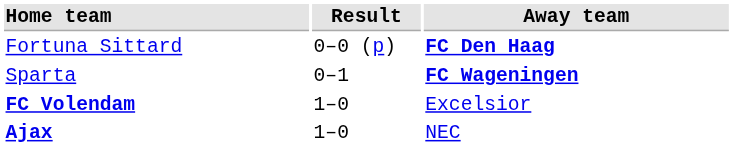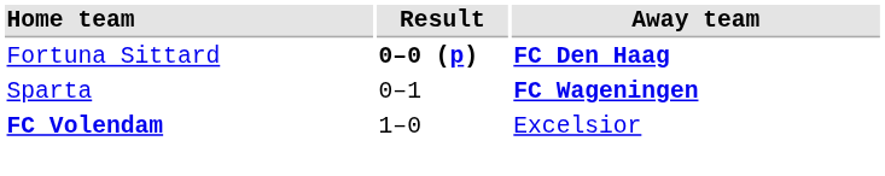 <table>
 <tr bgcolor="#E4E4E4">
 <th style="border-bottom:1px solid #AAAAAA" width="200" align="left">Home team</th>
 <th style="border-bottom:1px solid #AAAAAA" width="70" align="center">Result</th>
 <th style="border-bottom:1px solid #AAAAAA" width="200">Away team</th>
 </tr>
 <tr>
 <td><a href='#'>Fortuna Sittard</a></td>
-<td>0–0 (<a href='#'>p</a>)</td>
+<td><strong>0–0 (<a href='#'>p</a>)</strong></td>
 <td><strong><a href='#'>FC Den Haag</a></strong></td>
 </tr>
 <tr>
 <td><a href='#'>Sparta</a></td>
 <td>0–1</td>
 <td><strong><a href='#'>FC Wageningen</a></strong></td>
 </tr>
 <tr>
 <td><strong><a href='#'>FC Volendam</a></strong></td>
 <td>1–0</td>
 <td><a href='#'>Excelsior</a></td>
 </tr>
-<tr>
-<td><strong><a href='#'>Ajax</a></strong></td>
-<td>1–0</td>
-<td><a href='#'>NEC</a></td>
-</tr>
 </table>
